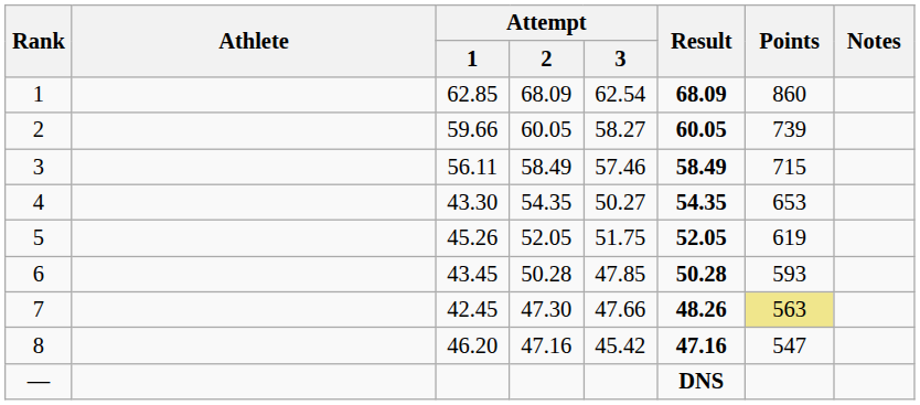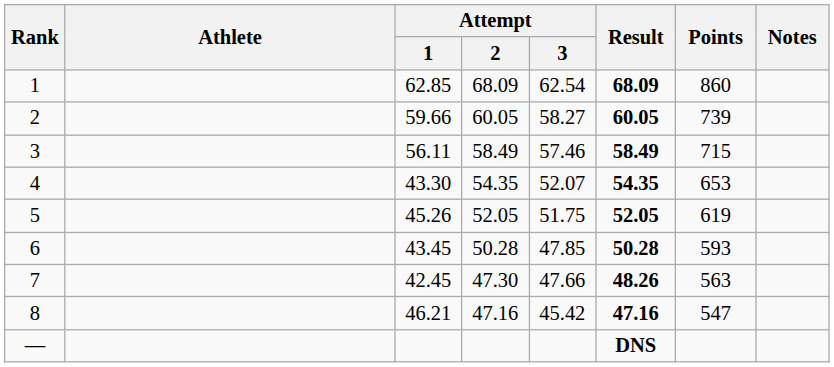 <table class="wikitable" style="text-align:center">
 <tr>
 <th rowspan=2 width=40>Rank</th>
 <th rowspan=2 width=250>Athlete</th>
 <th colspan=3>Attempt</th>
 <th rowspan=2 width=55>Result</th>
 <th rowspan=2 width=55>Points</th>
 <th rowspan=2 width=50>Notes</th>
 </tr>
 <tr>
 <th width=45>1</th>
 <th width=45>2</th>
 <th width=45>3</th>
 </tr>
 <tr>
 <td>1</td>
 <td align=left></td>
 <td>62.85</td>
 <td>68.09</td>
 <td>62.54</td>
 <td><strong>68.09</strong></td>
 <td>860</td>
 <td></td>
 </tr>
 <tr>
 <td>2</td>
 <td align=left></td>
 <td>59.66</td>
 <td>60.05</td>
 <td>58.27</td>
 <td><strong>60.05</strong></td>
 <td>739</td>
 <td></td>
 </tr>
 <tr>
 <td>3</td>
 <td align=left></td>
 <td>56.11</td>
 <td>58.49</td>
 <td>57.46</td>
 <td><strong>58.49</strong></td>
 <td>715</td>
 <td></td>
 </tr>
 <tr>
 <td>4</td>
 <td align=left></td>
 <td>43.30</td>
 <td>54.35</td>
-<td>50.27</td>
+<td>52.07</td>
 <td><strong>54.35</strong></td>
 <td>653</td>
 <td></td>
 </tr>
 <tr>
 <td>5</td>
 <td align=left></td>
 <td>45.26</td>
 <td>52.05</td>
 <td>51.75</td>
 <td><strong>52.05</strong></td>
 <td>619</td>
 <td></td>
 </tr>
 <tr>
 <td>6</td>
 <td align=left></td>
 <td>43.45</td>
 <td>50.28</td>
 <td>47.85</td>
 <td><strong>50.28</strong></td>
 <td>593</td>
 <td></td>
 </tr>
 <tr>
 <td>7</td>
 <td align=left></td>
 <td>42.45</td>
 <td>47.30</td>
 <td>47.66</td>
 <td><strong>48.26</strong></td>
-<td style="background: khaki;">563</td>
+<td>563</td>
 <td></td>
 </tr>
 <tr>
 <td>8</td>
 <td align=left></td>
-<td>46.20</td>
+<td>46.21</td>
 <td>47.16</td>
 <td>45.42</td>
 <td><strong>47.16</strong></td>
 <td>547</td>
 <td></td>
 </tr>
 <tr>
 <td>—</td>
 <td align=left></td>
 <td></td>
 <td></td>
 <td></td>
 <td><strong>DNS</strong></td>
 <td></td>
 <td></td>
 </tr>
 </table>
